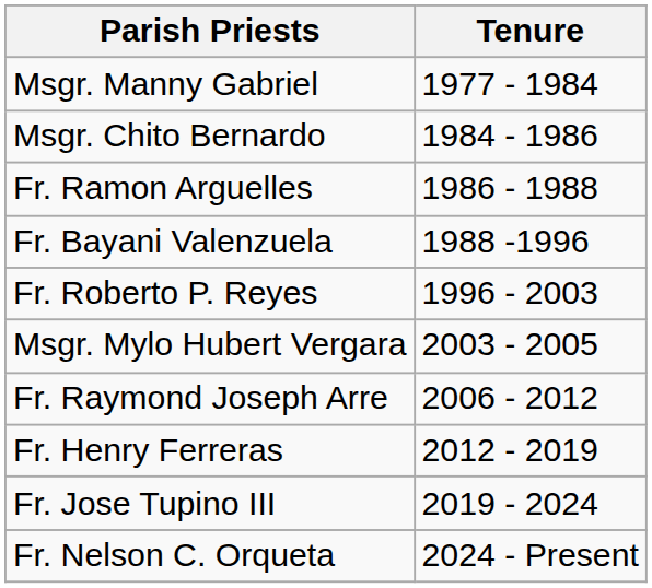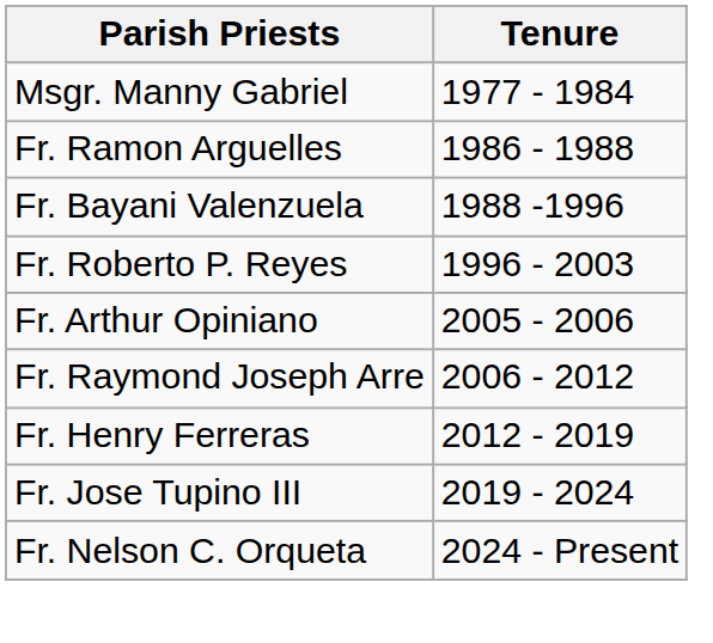 <table class="wikitable">
 <tr>
 <th>Parish Priests</th>
 <th>Tenure</th>
 </tr>
 <tr>
 <td>Msgr. Manny Gabriel</td>
 <td>1977 - 1984</td>
-</tr>
-<tr>
-<td>Msgr. Chito Bernardo</td>
-<td>1984 - 1986</td>
 </tr>
 <tr>
 <td>Fr. Ramon Arguelles</td>
 <td>1986 - 1988</td>
 </tr>
 <tr>
 <td>Fr. Bayani Valenzuela</td>
 <td>1988 -1996</td>
 </tr>
 <tr>
 <td>Fr. Roberto P. Reyes</td>
 <td>1996 - 2003</td>
 </tr>
 <tr>
-<td>Msgr. Mylo Hubert Vergara</td>
-<td>2003 - 2005</td>
+<td>Fr. Arthur Opiniano</td>
+<td>2005 - 2006</td>
 </tr>
 <tr>
 <td>Fr. Raymond Joseph Arre</td>
 <td>2006 - 2012</td>
 </tr>
 <tr>
 <td>Fr. Henry Ferreras</td>
 <td>2012 - 2019</td>
 </tr>
 <tr>
 <td>Fr. Jose Tupino III</td>
 <td>2019 - 2024</td>
 </tr>
 <tr>
 <td>Fr. Nelson C. Orqueta</td>
 <td>2024 - Present</td>
 </tr>
 </table>
